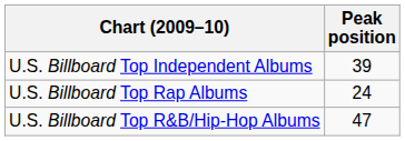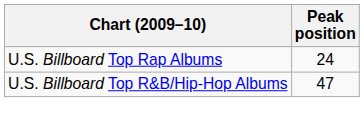 <table class="wikitable">
 <tr>
 <th>Chart (2009–10)</th>
 <th>Peak<br>position</th>
-</tr>
-<tr>
-<td>U.S. <em>Billboard</em> <a href='#'>Top Independent Albums</a></td>
-<td style="text-align:center;">39</td>
 </tr>
 <tr>
 <td>U.S. <em>Billboard</em> <a href='#'>Top Rap Albums</a></td>
 <td style="text-align:center;">24</td>
 </tr>
 <tr>
 <td>U.S. <em>Billboard</em> <a href='#'>Top R&B/Hip-Hop Albums</a></td>
 <td style="text-align:center;">47</td>
 </tr>
 </table>
